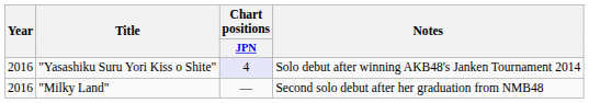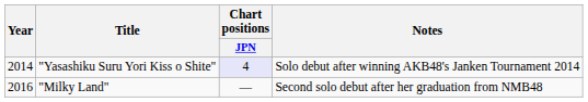 <table class="wikitable">
 <tr>
 <th rowspan="2">Year</th>
 <th rowspan="2">Title </th>
 <th>Chart positions</th>
 <th rowspan="2">Notes</th>
 </tr>
 <tr>
 <th scope="col" style="width:2.5em;font-size:90%;"><a href='#'>JPN</a><br></th>
 </tr>
 <tr>
-<td>2016</td>
+<td>2014</td>
 <td>"Yasashiku Suru Yori Kiss o Shite"</td>
 <td style="background: lavender; text-align:center;">4</td>
 <td>Solo debut after winning AKB48's Janken Tournament 2014</td>
 </tr>
 <tr>
 <td>2016</td>
 <td>"Milky Land"</td>
 <td style="text-align:center;">—</td>
 <td>Second solo debut after her graduation from NMB48</td>
 </tr>
 </table>
